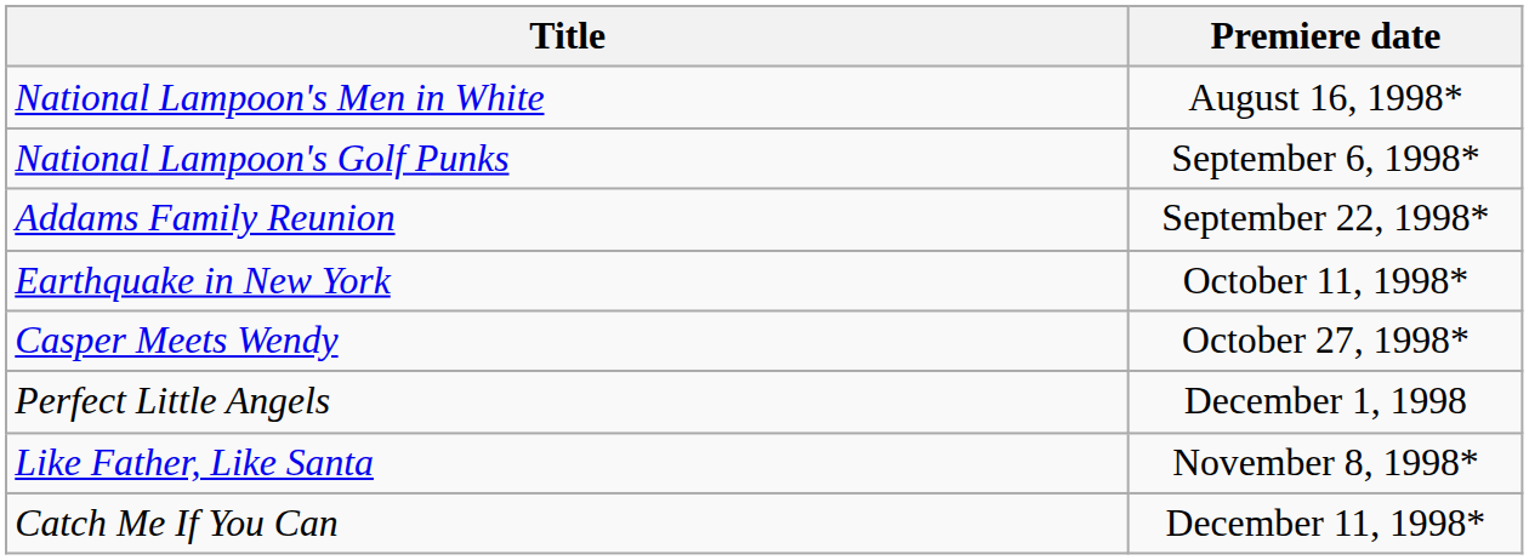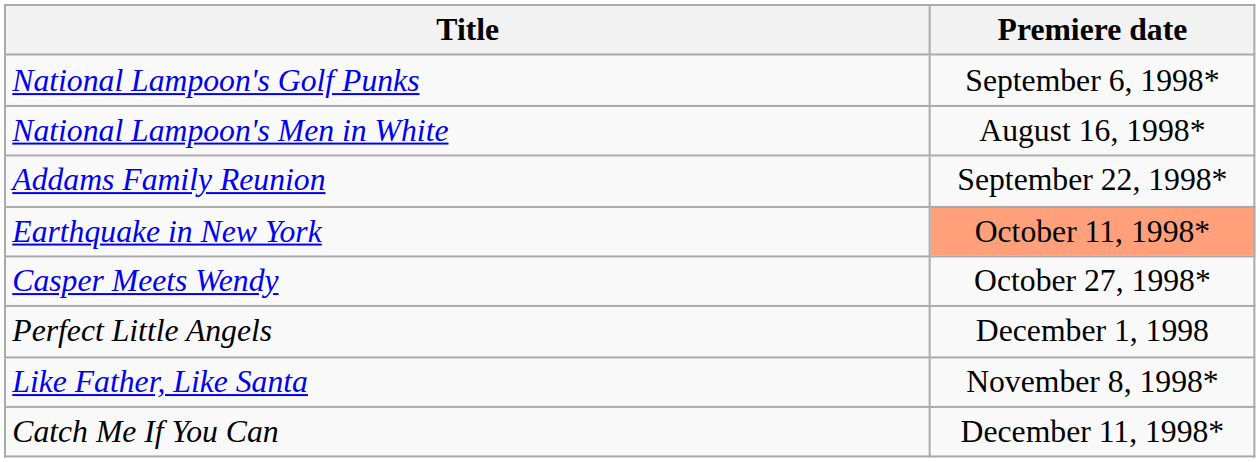 <table class="wikitable plainrowheaders sortable" style="width:50%;text-align:center;">
 <tr>
 <th scope="col" style="width:40%;">Title</th>
 <th scope="col" style="width:14%;">Premiere date</th>
 </tr>
 <tr>
+<td scope="row" style="text-align:left;"><em><a href='#'>National Lampoon's Golf Punks</a></em></td>
+<td>September 6, 1998*</td>
+</tr>
+<tr>
 <td scope="row" style="text-align:left;"><em><a href='#'>National Lampoon's Men in White</a></em></td>
 <td>August 16, 1998*</td>
-</tr>
-<tr>
-<td scope="row" style="text-align:left;"><em><a href='#'>National Lampoon's Golf Punks</a></em></td>
-<td>September 6, 1998*</td>
 </tr>
 <tr>
 <td scope="row" style="text-align:left;"><em><a href='#'>Addams Family Reunion</a></em></td>
 <td>September 22, 1998*</td>
 </tr>
 <tr>
 <td scope="row" style="text-align:left;"><em><a href='#'>Earthquake in New York</a></em></td>
-<td>October 11, 1998*</td>
+<td style="background: lightsalmon;">October 11, 1998*</td>
 </tr>
 <tr>
 <td scope="row" style="text-align:left;"><em><a href='#'>Casper Meets Wendy</a></em></td>
 <td>October 27, 1998*</td>
 </tr>
 <tr>
 <td scope="row" style="text-align:left;"><em>Perfect Little Angels</em></td>
 <td>December 1, 1998</td>
 </tr>
 <tr>
 <td scope="row" style="text-align:left;"><em><a href='#'>Like Father, Like Santa</a></em></td>
 <td>November 8, 1998*</td>
 </tr>
 <tr>
 <td scope="row" style="text-align:left;"><em>Catch Me If You Can</em></td>
 <td>December 11, 1998*</td>
 </tr>
 </table>
